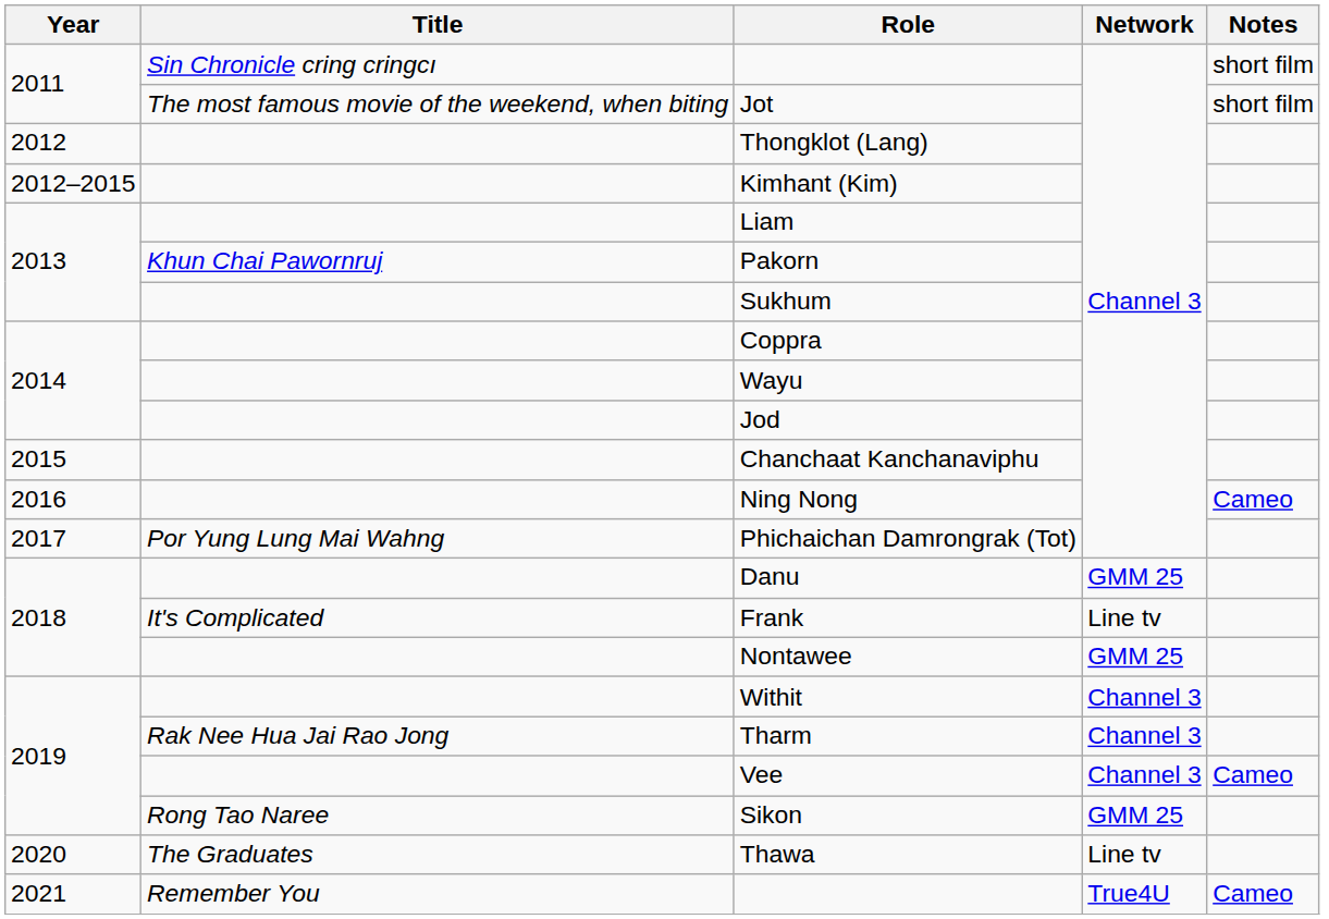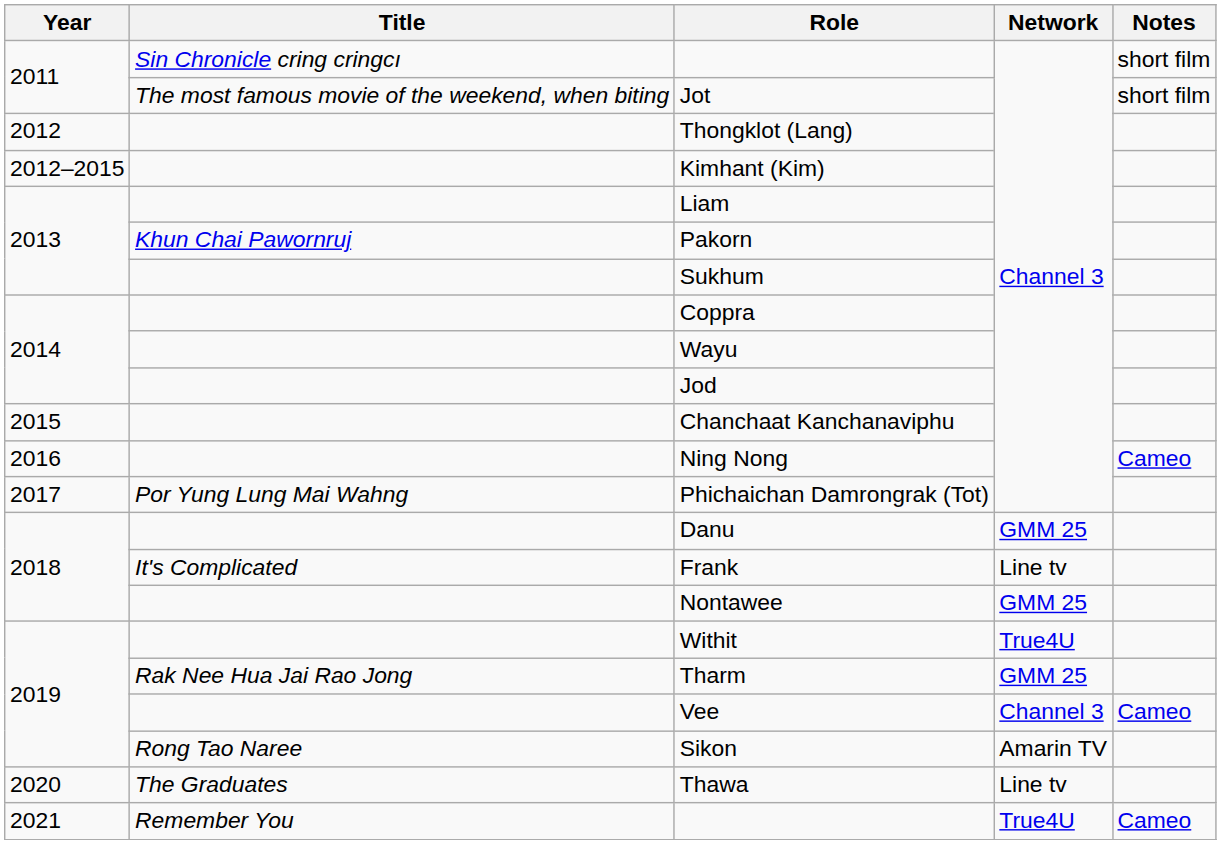 <table class="wikitable sortable">
 <tr>
 <th>Year</th>
 <th>Title</th>
 <th>Role</th>
 <th>Network</th>
 <th class="unsortable">Notes</th>
 </tr>
 <tr>
 <td rowspan="2">2011</td>
 <td><em> <a href='#'>Sin Chronicle</a> cring cringcı</em></td>
 <td></td>
 <td rowspan="13"><a href='#'>Channel 3</a></td>
 <td>short film</td>
 </tr>
 <tr>
 <td><em>The most famous movie of the weekend, when biting </em></td>
 <td>Jot</td>
 <td>short film</td>
 </tr>
 <tr>
 <td rowspan="1">2012</td>
 <td><em></em></td>
 <td>Thongklot (Lang)</td>
 <td></td>
 </tr>
 <tr>
 <td rowspan="1">2012–2015</td>
 <td><em></em></td>
 <td>Kimhant (Kim)</td>
 <td></td>
 </tr>
 <tr>
 <td rowspan="3">2013</td>
 <td><em></em></td>
 <td>Liam</td>
 <td></td>
 </tr>
 <tr>
 <td><em><a href='#'>Khun Chai Pawornruj</a></em></td>
 <td>Pakorn</td>
 <td></td>
 </tr>
 <tr>
 <td><em></em></td>
 <td>Sukhum</td>
 <td></td>
 </tr>
 <tr>
 <td rowspan="3">2014</td>
 <td><em></em></td>
 <td>Coppra</td>
 <td></td>
 </tr>
 <tr>
 <td><em></em></td>
 <td>Wayu</td>
 <td></td>
 </tr>
 <tr>
 <td><em></em></td>
 <td>Jod</td>
 <td></td>
 </tr>
 <tr>
 <td rowspan="1">2015</td>
 <td><em></em></td>
 <td>Chanchaat Kanchanaviphu</td>
 <td></td>
 </tr>
 <tr>
 <td rowspan="1">2016</td>
 <td><em></em></td>
 <td>Ning Nong</td>
 <td><a href='#'>Cameo</a></td>
 </tr>
 <tr>
 <td rowspan="1">2017</td>
 <td><em>Por Yung Lung Mai Wahng</em></td>
 <td>Phichaichan Damrongrak (Tot)</td>
 <td></td>
 </tr>
 <tr>
 <td rowspan="3">2018</td>
 <td><em></em></td>
 <td>Danu</td>
 <td><a href='#'>GMM 25</a></td>
 <td></td>
 </tr>
 <tr>
 <td><em>It's Complicated</em></td>
 <td>Frank</td>
 <td>Line tv</td>
 <td></td>
 </tr>
 <tr>
 <td><em></em></td>
 <td>Nontawee</td>
 <td><a href='#'>GMM 25</a></td>
 <td></td>
 </tr>
 <tr>
 <td rowspan="4">2019</td>
 <td><em></em></td>
 <td>Withit</td>
-<td><a href='#'>Channel 3</a></td>
+<td><a href='#'>True4U</a></td>
 <td></td>
 </tr>
 <tr>
 <td><em>Rak Nee Hua Jai Rao Jong </em></td>
 <td>Tharm</td>
-<td><a href='#'>Channel 3</a></td>
+<td><a href='#'>GMM 25</a></td>
 <td></td>
 </tr>
 <tr>
 <td><em></em></td>
 <td>Vee</td>
 <td><a href='#'>Channel 3</a></td>
 <td><a href='#'>Cameo</a></td>
 </tr>
 <tr>
 <td><em> Rong Tao Naree</em></td>
 <td>Sikon</td>
-<td><a href='#'>GMM 25</a></td>
+<td>Amarin TV</td>
 <td></td>
 </tr>
 <tr>
 <td rowspan="1">2020</td>
 <td><em>The Graduates</em></td>
 <td>Thawa</td>
 <td>Line tv</td>
 <td></td>
 </tr>
 <tr>
 <td rowspan="1">2021</td>
 <td><em>Remember You</em></td>
 <td></td>
 <td><a href='#'>True4U</a></td>
 <td><a href='#'>Cameo</a></td>
 </tr>
 <tr>
 </tr>
 </table>
